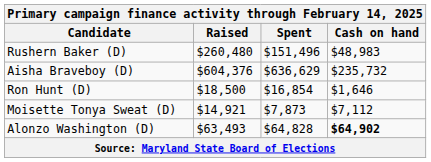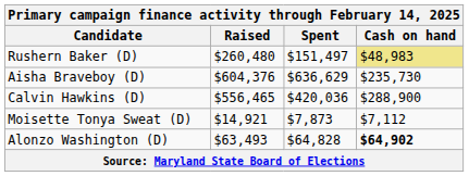 <table class="wikitable sortable">
 <tr>
 <th colspan="4">Primary campaign finance activity through February 14, 2025</th>
 </tr>
 <tr style="text-align:center;">
 <th>Candidate</th>
 <th>Raised</th>
 <th>Spent</th>
 <th>Cash on hand</th>
 </tr>
 <tr>
 <td data-sort-value="Baker, Rushern" >Rushern Baker (D)</td>
 <td>$260,480</td>
-<td>$151,496</td>
-<td>$48,983</td>
+<td>$151,497</td>
+<td style="background: khaki;">$48,983</td>
 </tr>
 <tr>
 <td data-sort-value="Braveboy, Aisha" >Aisha Braveboy (D)</td>
 <td>$604,376</td>
 <td>$636,629</td>
-<td>$235,732</td>
+<td>$235,730</td>
 </tr>
 <tr>
-<td data-sort-value="Hunt, Ron" >Ron Hunt (D)</td>
-<td>$18,500</td>
-<td>$16,854</td>
-<td>$1,646</td>
+<td data-sort-value="Hawkins, Calvin" >Calvin Hawkins (D)</td>
+<td>$556,465</td>
+<td>$420,036</td>
+<td>$288,900</td>
 </tr>
 <tr>
 <td data-sort-value="Sweat, Moisette Tonya" >Moisette Tonya Sweat (D)</td>
 <td>$14,921</td>
 <td>$7,873</td>
 <td>$7,112</td>
 </tr>
 <tr>
 <td data-sort-value="Washington, Alonzo" >Alonzo Washington (D)</td>
 <td>$63,493</td>
 <td>$64,828</td>
 <td><strong>$64,902</strong></td>
 </tr>
 <tr>
 <th colspan="4"><small>Source: <a href='#'>Maryland State Board of Elections</a></small></th>
 </tr>
 </table>
